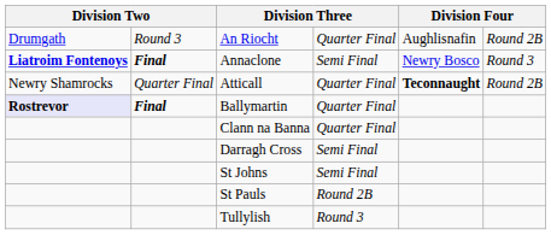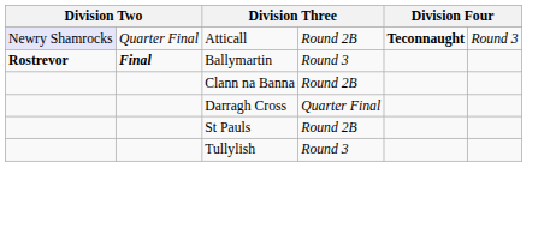 <table class="wikitable">
 <tr>
 <th colspan=2><strong>Division Two</strong></th>
 <th colspan=2><strong>Division Three</strong></th>
 <th colspan=2><strong>Division Four</strong></th>
 </tr>
 <tr>
-<td> <a href='#'>Drumgath</a></td>
-<td><em>Round 3</em></td>
-<td> <a href='#'>An Riocht</a></td>
+<td style="background: lavender;"> Newry Shamrocks</td>
 <td><em>Quarter Final</em></td>
-<td> Aughlisnafin</td>
+<td> Atticall</td>
 <td><em>Round 2B</em></td>
-</tr>
-<tr>
-<td> <strong><a href='#'>Liatroim Fontenoys</a></strong></td>
-<td><strong> <em>Final</em> </strong></td>
-<td> Annaclone</td>
-<td><em>Semi Final</em></td>
-<td> <a href='#'>Newry Bosco</a></td>
+<td><strong> Teconnaught</strong></td>
 <td><em>Round 3</em></td>
 </tr>
 <tr>
-<td> Newry Shamrocks</td>
-<td><em>Quarter Final</em></td>
-<td> Atticall</td>
-<td><em>Quarter Final</em></td>
-<td><strong> Teconnaught</strong></td>
-<td><em>Round 2B</em></td>
-</tr>
-<tr>
-<td style="background: lavender;"> <strong>Rostrevor</strong></td>
+<td> <strong>Rostrevor</strong></td>
 <td><strong> <em>Final</em> </strong></td>
 <td> Ballymartin</td>
-<td><em>Quarter Final</em></td>
+<td><em>Round 3</em></td>
 <td></td>
 <td></td>
 </tr>
 <tr>
 <td></td>
 <td></td>
 <td> Clann na Banna</td>
-<td><em>Quarter Final</em></td>
+<td><em>Round 2B</em></td>
 <td></td>
 <td></td>
 </tr>
 <tr>
 <td></td>
 <td></td>
 <td> Darragh Cross</td>
-<td><em>Semi Final</em></td>
-<td></td>
-<td></td>
-</tr>
-<tr>
-<td></td>
-<td></td>
-<td> St Johns</td>
-<td><em>Semi Final</em></td>
+<td><em>Quarter Final</em></td>
 <td></td>
 <td></td>
 </tr>
 <tr>
 <td></td>
 <td></td>
 <td> St Pauls</td>
 <td><em>Round 2B</em></td>
 <td></td>
 <td></td>
 </tr>
 <tr>
 <td></td>
 <td></td>
 <td> Tullylish</td>
 <td><em>Round 3</em></td>
 <td></td>
 <td></td>
 </tr>
 </table>
